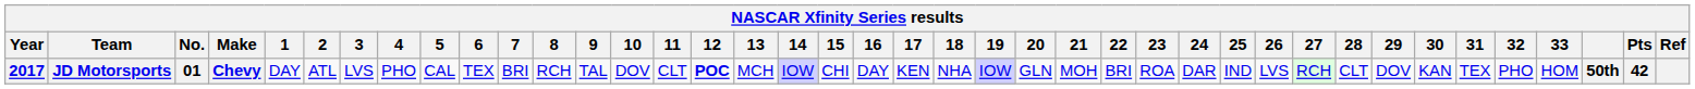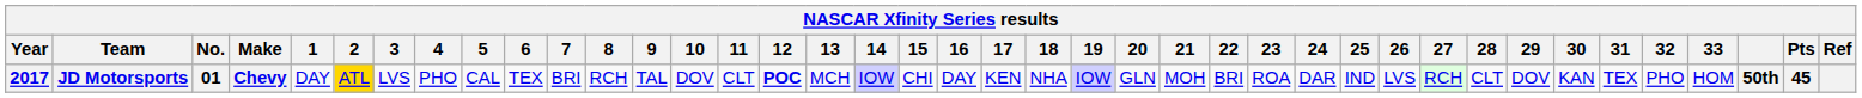 <table class="wikitable" style="text-align:center; font-size:75%">
 <tr>
 <th colspan=40><a href='#'>NASCAR Xfinity Series</a> results</th>
 </tr>
 <tr>
 <th>Year</th>
 <th>Team</th>
 <th>No.</th>
 <th>Make</th>
 <th>1</th>
 <th>2</th>
 <th>3</th>
 <th>4</th>
 <th>5</th>
 <th>6</th>
 <th>7</th>
 <th>8</th>
 <th>9</th>
 <th>10</th>
 <th>11</th>
 <th>12</th>
 <th>13</th>
 <th>14</th>
 <th>15</th>
 <th>16</th>
 <th>17</th>
 <th>18</th>
 <th>19</th>
 <th>20</th>
 <th>21</th>
 <th>22</th>
 <th>23</th>
 <th>24</th>
 <th>25</th>
 <th>26</th>
 <th>27</th>
 <th>28</th>
 <th>29</th>
 <th>30</th>
 <th>31</th>
 <th>32</th>
 <th>33</th>
 <th></th>
 <th>Pts</th>
 <th>Ref</th>
 </tr>
 <tr>
 <th><a href='#'>2017</a></th>
 <th><a href='#'>JD Motorsports</a></th>
 <th>01</th>
 <th><a href='#'>Chevy</a></th>
 <td><a href='#'>DAY</a></td>
-<td><a href='#'>ATL</a></td>
+<td style="background: gold;"><a href='#'>ATL</a></td>
 <td><a href='#'>LVS</a></td>
 <td><a href='#'>PHO</a></td>
 <td><a href='#'>CAL</a></td>
 <td><a href='#'>TEX</a></td>
 <td><a href='#'>BRI</a></td>
 <td><a href='#'>RCH</a></td>
 <td><a href='#'>TAL</a></td>
 <td><a href='#'>DOV</a></td>
 <td><a href='#'>CLT</a></td>
 <td><strong><a href='#'>POC</a></strong></td>
 <td><a href='#'>MCH</a></td>
 <td style="background:#CFCFFF;"><a href='#'>IOW</a><br></td>
 <td><a href='#'>CHI</a></td>
 <td><a href='#'>DAY</a></td>
 <td><a href='#'>KEN</a></td>
 <td><a href='#'>NHA</a></td>
 <td style="background:#CFCFFF;"><a href='#'>IOW</a><br></td>
 <td><a href='#'>GLN</a></td>
 <td><a href='#'>MOH</a></td>
 <td><a href='#'>BRI</a></td>
 <td><a href='#'>ROA</a></td>
 <td><a href='#'>DAR</a></td>
 <td><a href='#'>IND</a></td>
 <td><a href='#'>LVS</a></td>
 <td style="background:#DFFFDF;"><a href='#'>RCH</a><br></td>
 <td><a href='#'>CLT</a></td>
 <td><a href='#'>DOV</a></td>
 <td><a href='#'>KAN</a></td>
 <td><a href='#'>TEX</a></td>
 <td><a href='#'>PHO</a></td>
 <td><a href='#'>HOM</a></td>
 <th>50th</th>
-<th>42</th>
+<th>45</th>
 <th></th>
 </tr>
 </table>
